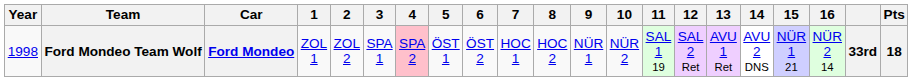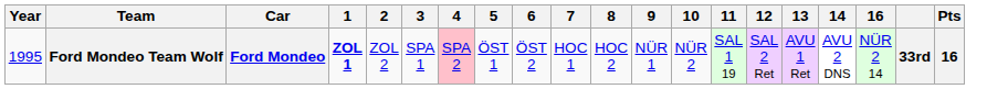 <table class="wikitable" style="text-align:center; font-size:85%">
 <tr>
 <th>Year</th>
 <th>Team</th>
 <th>Car</th>
 <th>1</th>
 <th>2</th>
 <th>3</th>
 <th>4</th>
 <th>5</th>
 <th>6</th>
 <th>7</th>
 <th>8</th>
 <th>9</th>
 <th>10</th>
 <th>11</th>
 <th>12</th>
 <th>13</th>
 <th>14</th>
-<th>15</th>
 <th>16</th>
 <th></th>
 <th>Pts</th>
 </tr>
 <tr>
-<td><a href='#'>1998</a></td>
+<td><a href='#'>1995</a></td>
 <th nowrap>Ford Mondeo Team Wolf</th>
 <th nowrap><a href='#'>Ford Mondeo</a></th>
-<td><a href='#'>ZOL<br>1</a></td>
+<td><strong><a href='#'>ZOL<br>1</a></strong></td>
 <td><a href='#'>ZOL<br>2</a></td>
 <td><a href='#'>SPA<br>1</a></td>
 <td style="background: pink;"><a href='#'>SPA<br>2</a></td>
 <td><a href='#'>ÖST<br>1</a></td>
 <td><a href='#'>ÖST<br>2</a></td>
 <td><a href='#'>HOC<br>1</a></td>
 <td><a href='#'>HOC<br>2</a></td>
 <td><a href='#'>NÜR<br>1</a></td>
 <td><a href='#'>NÜR<br>2</a></td>
 <td style="background:#DFFFDF;"><a href='#'>SAL<br>1</a><br><small>19</small></td>
 <td style="background:#EFCFFF;"><a href='#'>SAL<br>2</a><br><small>Ret</small></td>
 <td style="background:#EFCFFF;"><a href='#'>AVU<br>1</a><br><small>Ret</small></td>
 <td style="background:#FFFFFF;"><a href='#'>AVU<br>2</a><br><small>DNS</small></td>
-<td style="background:#CFCFFF;"><a href='#'>NÜR<br>1</a><br><small>21</small></td>
 <td style="background:#DFFFDF;"><a href='#'>NÜR<br>2</a><br><small>14</small></td>
 <th>33rd</th>
-<th>18</th>
+<th>16</th>
 </tr>
 </table>
